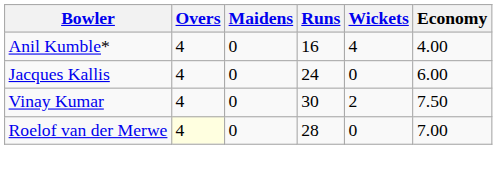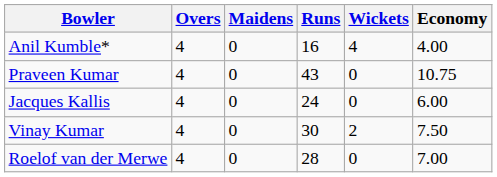 <table class="wikitable">
 <tr>
 <th><a href='#'>Bowler</a></th>
 <th><a href='#'>Overs</a></th>
 <th><a href='#'>Maidens</a></th>
 <th><a href='#'>Runs</a></th>
 <th><a href='#'>Wickets</a></th>
 <th>Economy</th>
 </tr>
 <tr>
 <td><a href='#'>Anil Kumble</a>*</td>
 <td>4</td>
 <td>0</td>
 <td>16</td>
 <td>4</td>
 <td>4.00</td>
+</tr>
+<tr>
+<td><a href='#'>Praveen Kumar</a></td>
+<td>4</td>
+<td>0</td>
+<td>43</td>
+<td>0</td>
+<td>10.75</td>
 </tr>
 <tr>
 <td><a href='#'>Jacques Kallis</a></td>
 <td>4</td>
 <td>0</td>
 <td>24</td>
 <td>0</td>
 <td>6.00</td>
 </tr>
 <tr>
 <td><a href='#'>Vinay Kumar</a></td>
 <td>4</td>
 <td>0</td>
 <td>30</td>
 <td>2</td>
 <td>7.50</td>
 </tr>
 <tr>
 <td><a href='#'>Roelof van der Merwe</a></td>
-<td style="background: lightyellow;">4</td>
+<td>4</td>
 <td>0</td>
 <td>28</td>
 <td>0</td>
 <td>7.00</td>
 </tr>
 </table>
